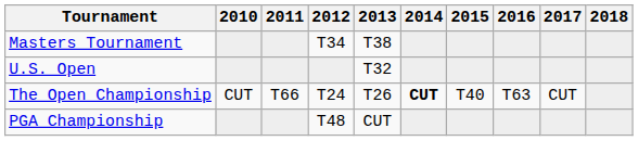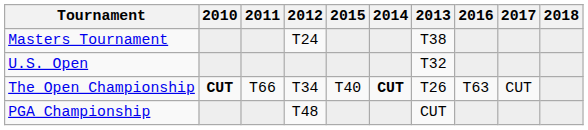 <table class="wikitable" style="font-size:95%;text-align:center;">
 <tr>
 <th>Tournament</th>
 <th>2010</th>
 <th>2011</th>
 <th>2012</th>
+<th>2015</th>
+<th>2014</th>
 <th>2013</th>
-<th>2014</th>
-<th>2015</th>
 <th>2016</th>
 <th>2017</th>
 <th>2018</th>
 </tr>
 <tr>
 <td align=left><a href='#'>Masters Tournament</a></td>
 <td style="background:#eeeeee;"></td>
 <td style="background:#eeeeee;"></td>
-<td>T34</td>
-<td>T38</td>
+<td>T24</td>
 <td style="background:#eeeeee;"></td>
 <td style="background:#eeeeee;"></td>
+<td>T38</td>
 <td style="background:#eeeeee;"></td>
 <td style="background:#eeeeee;"></td>
 <td style="background:#eeeeee;"></td>
 </tr>
 <tr>
 <td align=left><a href='#'>U.S. Open</a></td>
 <td style="background:#eeeeee;"></td>
 <td style="background:#eeeeee;"></td>
 <td style="background:#eeeeee;"></td>
-<td>T32</td>
 <td style="background:#eeeeee;"></td>
 <td style="background:#eeeeee;"></td>
+<td>T32</td>
 <td style="background:#eeeeee;"></td>
 <td style="background:#eeeeee;"></td>
 <td style="background:#eeeeee;"></td>
 </tr>
 <tr>
 <td align=left><a href='#'>The Open Championship</a></td>
-<td>CUT</td>
+<td><strong>CUT</strong></td>
 <td>T66</td>
-<td>T24</td>
+<td>T34</td>
+<td>T40</td>
+<td><strong>CUT</strong></td>
 <td>T26</td>
-<td><strong>CUT</strong></td>
-<td>T40</td>
 <td>T63</td>
 <td>CUT</td>
 <td style="background:#eeeeee;"></td>
 </tr>
 <tr>
 <td align=left><a href='#'>PGA Championship</a></td>
 <td style="background:#eeeeee;"></td>
 <td style="background:#eeeeee;"></td>
 <td>T48</td>
-<td>CUT</td>
 <td style="background:#eeeeee;"></td>
 <td style="background:#eeeeee;"></td>
+<td>CUT</td>
 <td style="background:#eeeeee;"></td>
 <td style="background:#eeeeee;"></td>
 <td style="background:#eeeeee;"></td>
 </tr>
 </table>
